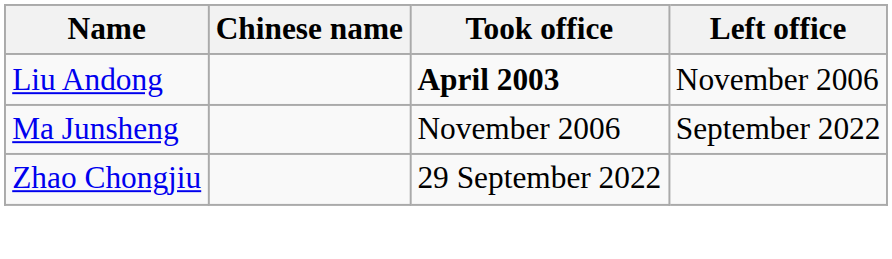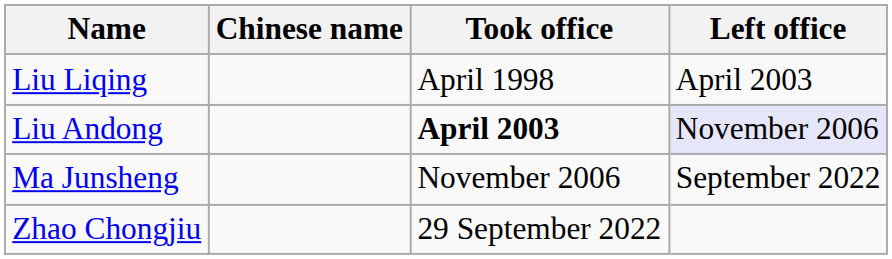 <table class="wikitable">
 <tr>
 <th>Name</th>
 <th>Chinese name</th>
 <th>Took office</th>
 <th>Left office</th>
 </tr>
 <tr>
+<td><a href='#'>Liu Liqing</a></td>
+<td></td>
+<td>April 1998</td>
+<td>April 2003</td>
+</tr>
+<tr>
 <td><a href='#'>Liu Andong</a></td>
 <td></td>
 <td><strong>April 2003</strong></td>
-<td>November 2006</td>
+<td style="background: lavender;">November 2006</td>
 </tr>
 <tr>
 <td><a href='#'>Ma Junsheng</a></td>
 <td></td>
 <td>November 2006</td>
 <td>September 2022</td>
 </tr>
 <tr>
 <td><a href='#'>Zhao Chongjiu</a></td>
 <td></td>
 <td>29 September 2022</td>
 <td></td>
 </tr>
 </table>
